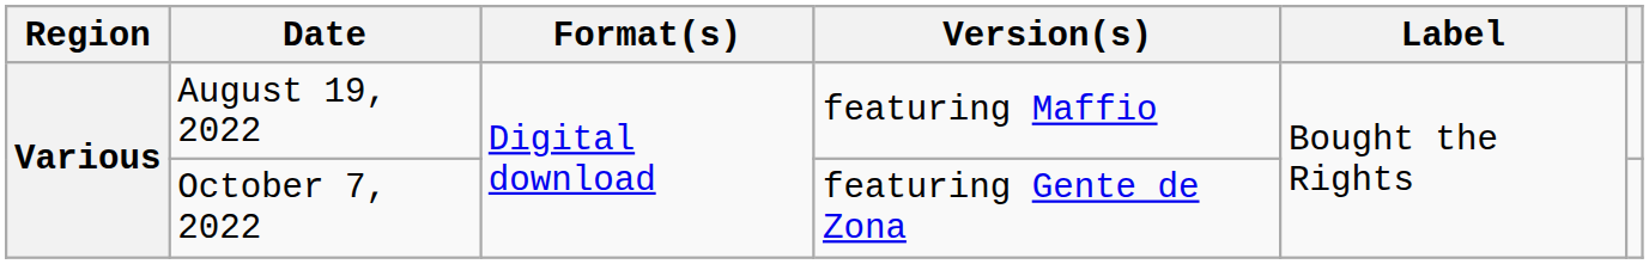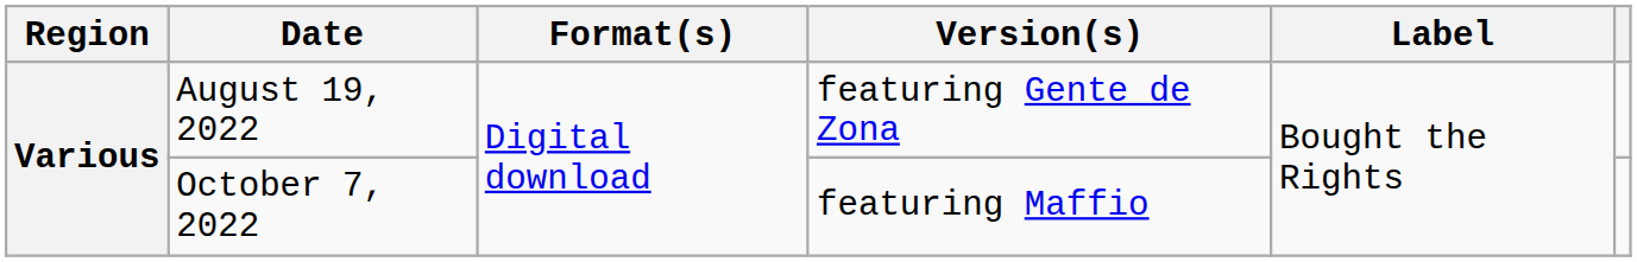 <table class="wikitable plainrowheaders">
 <tr>
 <th scope="col">Region</th>
 <th scope="col">Date</th>
 <th scope="col">Format(s)</th>
 <th scope="col">Version(s)</th>
 <th scope="col">Label</th>
 <th scope="col"></th>
 </tr>
 <tr>
 <th scope="row" rowspan="2">Various</th>
 <td>August 19, 2022</td>
 <td rowspan="2"><a href='#'>Digital download</a></td>
-<td>featuring <a href='#'>Maffio</a></td>
+<td>featuring <a href='#'>Gente de Zona</a></td>
 <td rowspan="2">Bought the Rights</td>
 <td align="center"></td>
 </tr>
 <tr>
 <td>October 7, 2022</td>
-<td>featuring <a href='#'>Gente de Zona</a></td>
+<td>featuring <a href='#'>Maffio</a></td>
 <td align="center"></td>
 </tr>
 </table>
